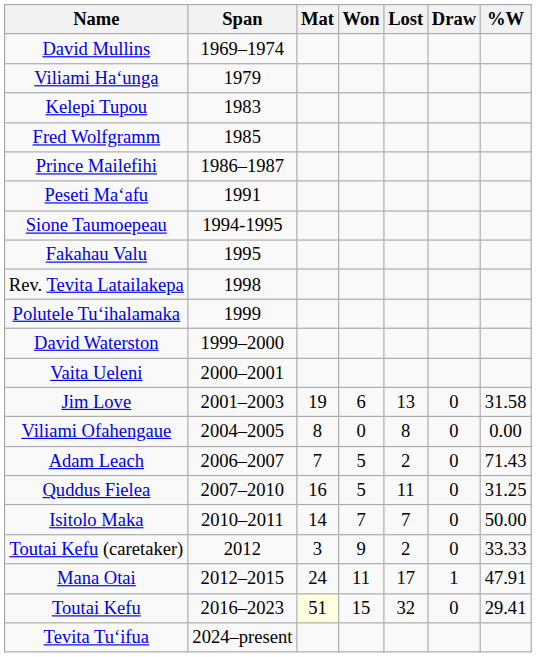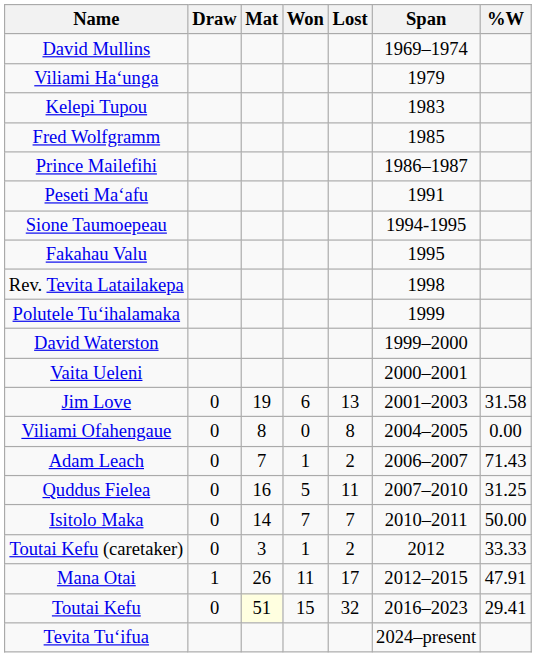 <table class="wikitable" style="text-align:center">
 <tr>
 <th>Name</th>
-<th>Span</th>
+<th>Draw</th>
 <th>Mat</th>
 <th>Won</th>
 <th>Lost</th>
-<th>Draw</th>
+<th>Span</th>
 <th>%W</th>
 </tr>
 <tr>
 <td> <a href='#'>David Mullins</a></td>
-<td>1969–1974</td>
 <td></td>
 <td></td>
 <td></td>
 <td></td>
+<td>1969–1974</td>
 <td></td>
 </tr>
 <tr>
 <td> <a href='#'>Viliami Haʻunga</a></td>
-<td>1979</td>
 <td></td>
 <td></td>
 <td></td>
 <td></td>
+<td>1979</td>
 <td></td>
 </tr>
 <tr>
 <td> <a href='#'>Kelepi Tupou</a></td>
-<td>1983</td>
 <td></td>
 <td></td>
 <td></td>
 <td></td>
+<td>1983</td>
 <td></td>
 </tr>
 <tr>
 <td> <a href='#'>Fred Wolfgramm</a></td>
-<td>1985</td>
 <td></td>
 <td></td>
 <td></td>
 <td></td>
+<td>1985</td>
 <td></td>
 </tr>
 <tr>
 <td> <a href='#'>Prince Mailefihi</a></td>
-<td>1986–1987</td>
 <td></td>
 <td></td>
 <td></td>
 <td></td>
+<td>1986–1987</td>
 <td></td>
 </tr>
 <tr>
 <td> <a href='#'>Peseti Maʻafu</a></td>
-<td>1991</td>
 <td></td>
 <td></td>
 <td></td>
 <td></td>
+<td>1991</td>
 <td></td>
 </tr>
 <tr>
 <td> <a href='#'>Sione Taumoepeau</a></td>
-<td>1994-1995</td>
 <td></td>
 <td></td>
 <td></td>
 <td></td>
+<td>1994-1995</td>
 <td></td>
 </tr>
 <tr>
 <td> <a href='#'>Fakahau Valu</a></td>
-<td>1995</td>
 <td></td>
 <td></td>
 <td></td>
 <td></td>
+<td>1995</td>
 <td></td>
 </tr>
 <tr>
 <td> Rev. <a href='#'>Tevita Latailakepa</a></td>
-<td>1998</td>
 <td></td>
 <td></td>
 <td></td>
 <td></td>
+<td>1998</td>
 <td></td>
 </tr>
 <tr>
 <td> <a href='#'>Polutele Tuʻihalamaka</a></td>
-<td>1999</td>
 <td></td>
 <td></td>
 <td></td>
 <td></td>
+<td>1999</td>
 <td></td>
 </tr>
 <tr>
 <td> <a href='#'>David Waterston</a></td>
-<td>1999–2000</td>
 <td></td>
 <td></td>
 <td></td>
 <td></td>
+<td>1999–2000</td>
 <td></td>
 </tr>
 <tr>
 <td> <a href='#'>Vaita Ueleni</a></td>
-<td>2000–2001</td>
 <td></td>
 <td></td>
 <td></td>
 <td></td>
+<td>2000–2001</td>
 <td></td>
 </tr>
 <tr>
 <td> <a href='#'>Jim Love</a></td>
-<td>2001–2003</td>
+<td>0</td>
 <td>19</td>
 <td>6</td>
 <td>13</td>
-<td>0</td>
+<td>2001–2003</td>
 <td>31.58</td>
 </tr>
 <tr>
 <td> <a href='#'>Viliami Ofahengaue</a></td>
-<td>2004–2005</td>
+<td>0</td>
 <td>8</td>
 <td>0</td>
 <td>8</td>
-<td>0</td>
+<td>2004–2005</td>
 <td>0.00</td>
 </tr>
 <tr>
 <td> <a href='#'>Adam Leach</a></td>
+<td>0</td>
+<td>7</td>
+<td>1</td>
+<td>2</td>
 <td>2006–2007</td>
-<td>7</td>
-<td>5</td>
-<td>2</td>
-<td>0</td>
 <td>71.43</td>
 </tr>
 <tr>
 <td> <a href='#'>Quddus Fielea</a></td>
-<td>2007–2010</td>
+<td>0</td>
 <td>16</td>
 <td>5</td>
 <td>11</td>
-<td>0</td>
+<td>2007–2010</td>
 <td>31.25</td>
 </tr>
 <tr>
 <td> <a href='#'>Isitolo Maka</a></td>
-<td>2010–2011</td>
+<td>0</td>
 <td>14</td>
 <td>7</td>
 <td>7</td>
-<td>0</td>
+<td>2010–2011</td>
 <td>50.00</td>
 </tr>
 <tr>
 <td> <a href='#'>Toutai Kefu</a> (caretaker)</td>
+<td>0</td>
+<td>3</td>
+<td>1</td>
+<td>2</td>
 <td>2012</td>
-<td>3</td>
-<td>9</td>
-<td>2</td>
-<td>0</td>
 <td>33.33</td>
 </tr>
 <tr>
 <td> <a href='#'>Mana Otai</a></td>
-<td>2012–2015</td>
-<td>24</td>
+<td>1</td>
+<td>26</td>
 <td>11</td>
 <td>17</td>
-<td>1</td>
+<td>2012–2015</td>
 <td>47.91</td>
 </tr>
 <tr>
 <td> <a href='#'>Toutai Kefu</a></td>
-<td>2016–2023</td>
+<td>0</td>
 <td style="background: lightyellow;">51</td>
 <td>15</td>
 <td>32</td>
-<td>0</td>
+<td>2016–2023</td>
 <td>29.41</td>
 </tr>
 <tr>
 <td> <a href='#'>Tevita Tuʻifua</a></td>
-<td>2024–present</td>
 <td></td>
 <td></td>
 <td></td>
 <td></td>
+<td>2024–present</td>
 <td></td>
 </tr>
 </table>
